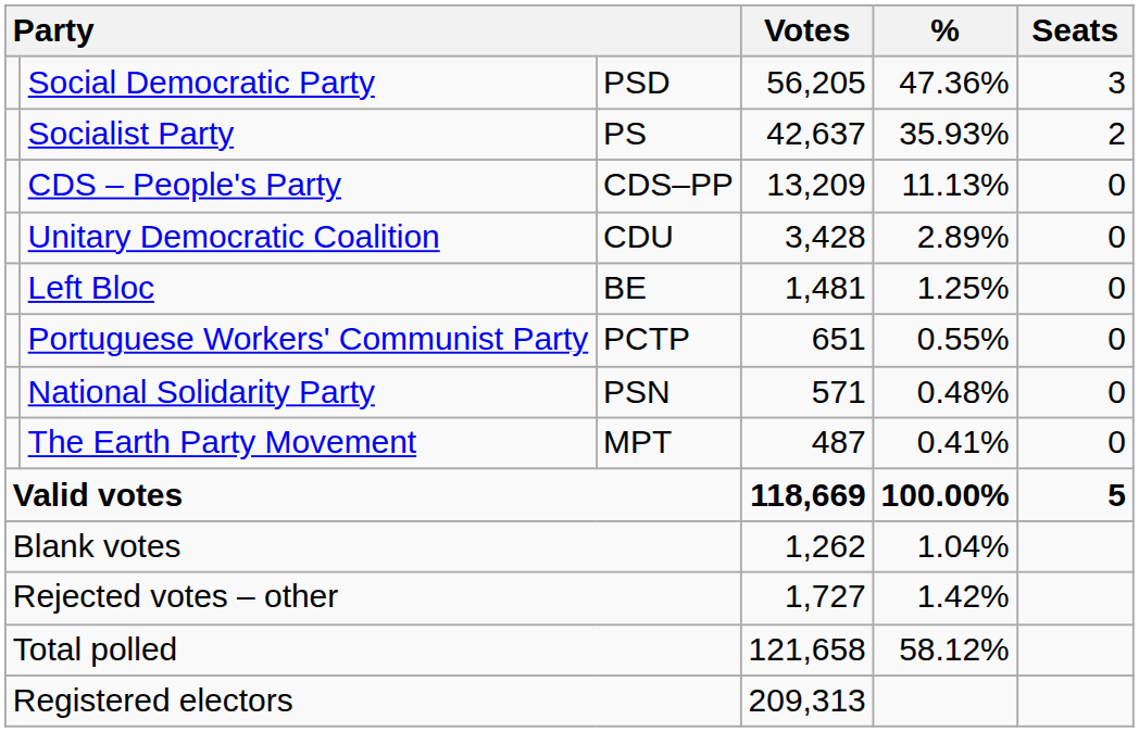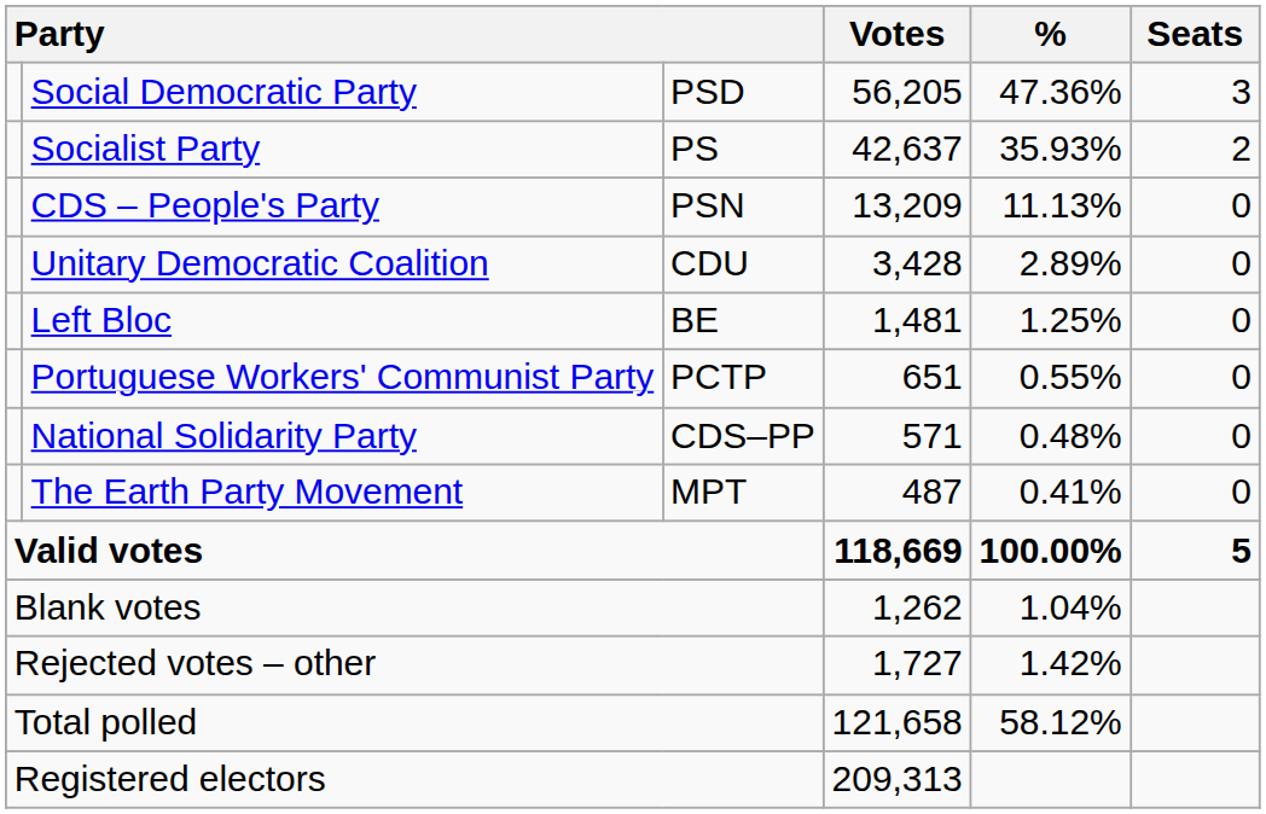 <table class="wikitable" border="1" style="text-align:right;">
 <tr>
 <th style="text-align:left;" colspan=3>Party</th>
 <th align=center width="50">Votes</th>
 <th align=center width="50">%</th>
 <th align=center width="50">Seats</th>
 </tr>
 <tr>
 <td></td>
 <td align=left><a href='#'>Social Democratic Party</a></td>
 <td align=left>PSD</td>
 <td>56,205</td>
 <td>47.36%</td>
 <td>3</td>
 </tr>
 <tr>
 <td></td>
 <td align=left><a href='#'>Socialist Party</a></td>
 <td align=left>PS</td>
 <td>42,637</td>
 <td>35.93%</td>
 <td>2</td>
 </tr>
 <tr>
 <td></td>
 <td align=left><a href='#'>CDS – People's Party</a></td>
-<td align=left style="white-space: nowrap;">CDS–PP</td>
+<td align=left>PSN</td>
 <td>13,209</td>
 <td>11.13%</td>
 <td>0</td>
 </tr>
 <tr>
 <td></td>
 <td align=left style="white-space: nowrap;"><a href='#'>Unitary Democratic Coalition</a></td>
 <td align=left>CDU</td>
 <td>3,428</td>
 <td>2.89%</td>
 <td>0</td>
 </tr>
 <tr>
 <td></td>
 <td align=left><a href='#'>Left Bloc</a></td>
 <td align=left>BE</td>
 <td>1,481</td>
 <td>1.25%</td>
 <td>0</td>
 </tr>
 <tr>
 <td></td>
 <td align=left><a href='#'>Portuguese Workers' Communist Party</a></td>
 <td align=left>PCTP</td>
 <td>651</td>
 <td>0.55%</td>
 <td>0</td>
 </tr>
 <tr>
 <td></td>
 <td align=left><a href='#'>National Solidarity Party</a></td>
-<td align=left>PSN</td>
+<td align=left style="white-space: nowrap;">CDS–PP</td>
 <td>571</td>
 <td>0.48%</td>
 <td>0</td>
 </tr>
 <tr>
 <td></td>
 <td align=left><a href='#'>The Earth Party Movement</a></td>
 <td align=left>MPT</td>
 <td>487</td>
 <td>0.41%</td>
 <td>0</td>
 </tr>
 <tr style="font-weight:bold">
 <td align=left colspan=3>Valid votes</td>
 <td>118,669</td>
 <td>100.00%</td>
 <td>5</td>
 </tr>
 <tr>
 <td align=left colspan=3>Blank votes</td>
 <td>1,262</td>
 <td>1.04%</td>
 <td></td>
 </tr>
 <tr>
 <td align=left colspan=3>Rejected votes – other</td>
 <td>1,727</td>
 <td>1.42%</td>
 <td></td>
 </tr>
 <tr>
 <td align=left colspan=3>Total polled</td>
 <td>121,658</td>
 <td>58.12%</td>
 <td></td>
 </tr>
 <tr>
 <td align=left colspan=3>Registered electors</td>
 <td>209,313</td>
 <td></td>
 <td></td>
 </tr>
 </table>
